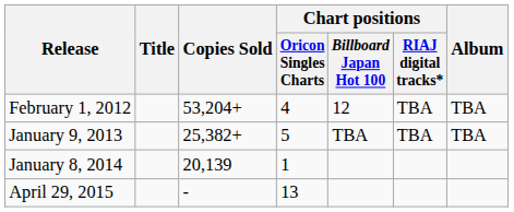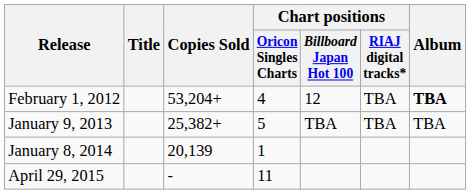 <table class="wikitable">
 <tr>
 <th rowspan="2">Release</th>
 <th rowspan="2">Title</th>
 <th rowspan="2">Copies Sold</th>
 <th colspan="3">Chart positions</th>
 <th rowspan="2">Album</th>
 </tr>
 <tr style="font-size:smaller;">
 <th width="35"><a href='#'>Oricon</a> Singles Charts<br></th>
 <th width="35"><em>Billboard</em> <a href='#'>Japan Hot 100</a><br></th>
 <th width="35"><a href='#'>RIAJ</a> digital tracks*<br></th>
 </tr>
 <tr>
 <td>February 1, 2012</td>
 <td align="left"></td>
 <td>53,204+</td>
 <td>4</td>
 <td>12</td>
 <td>TBA</td>
-<td>TBA</td>
+<td><strong>TBA</strong></td>
 </tr>
 <tr>
 <td>January 9, 2013</td>
 <td align="left"></td>
 <td>25,382+</td>
 <td>5</td>
 <td>TBA</td>
 <td>TBA</td>
 <td>TBA</td>
 </tr>
 <tr>
 <td>January 8, 2014</td>
 <td align="left"></td>
 <td>20,139</td>
 <td>1</td>
 <td></td>
 <td></td>
 </tr>
 <tr>
 <td>April 29, 2015</td>
 <td align="left"></td>
 <td>-</td>
-<td>13</td>
+<td>11</td>
 <td></td>
 <td></td>
 <td></td>
 </tr>
 </table>
